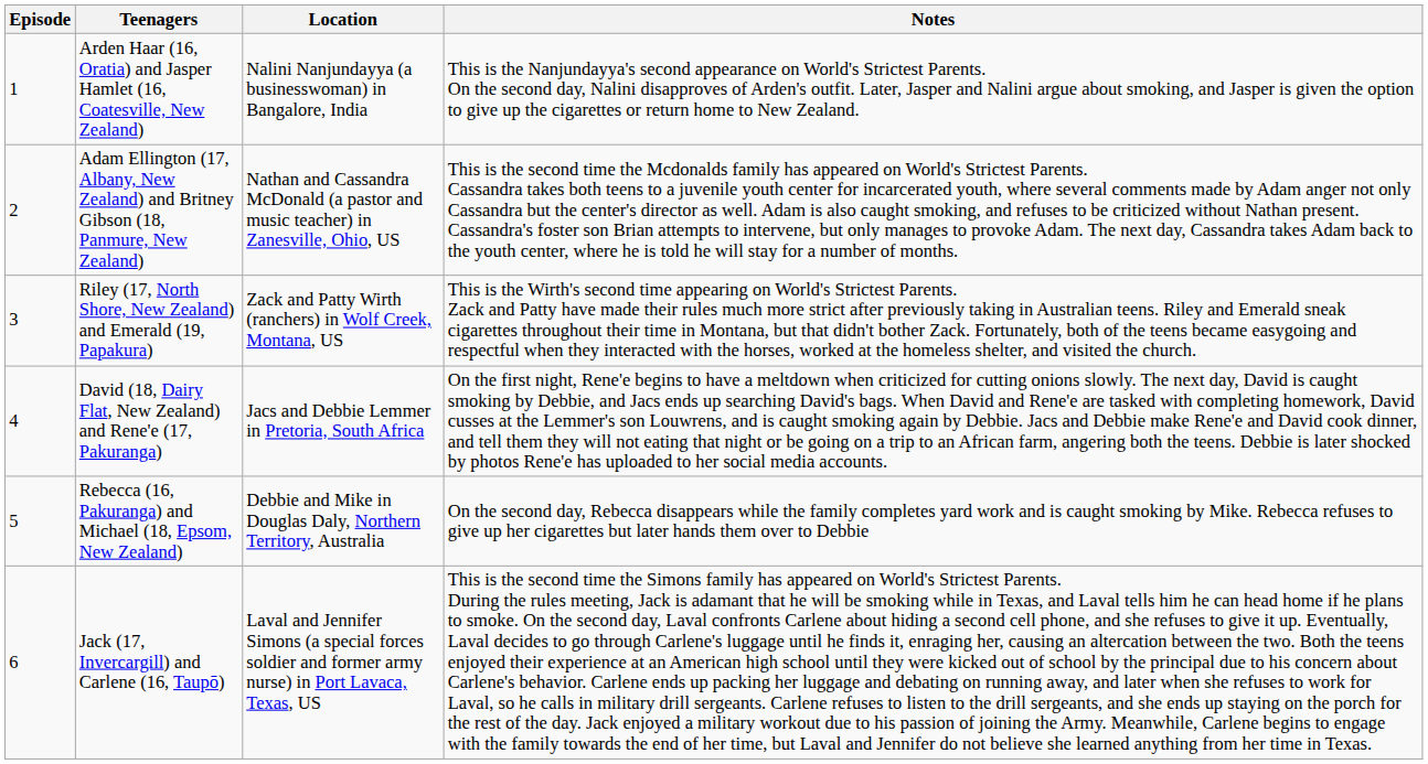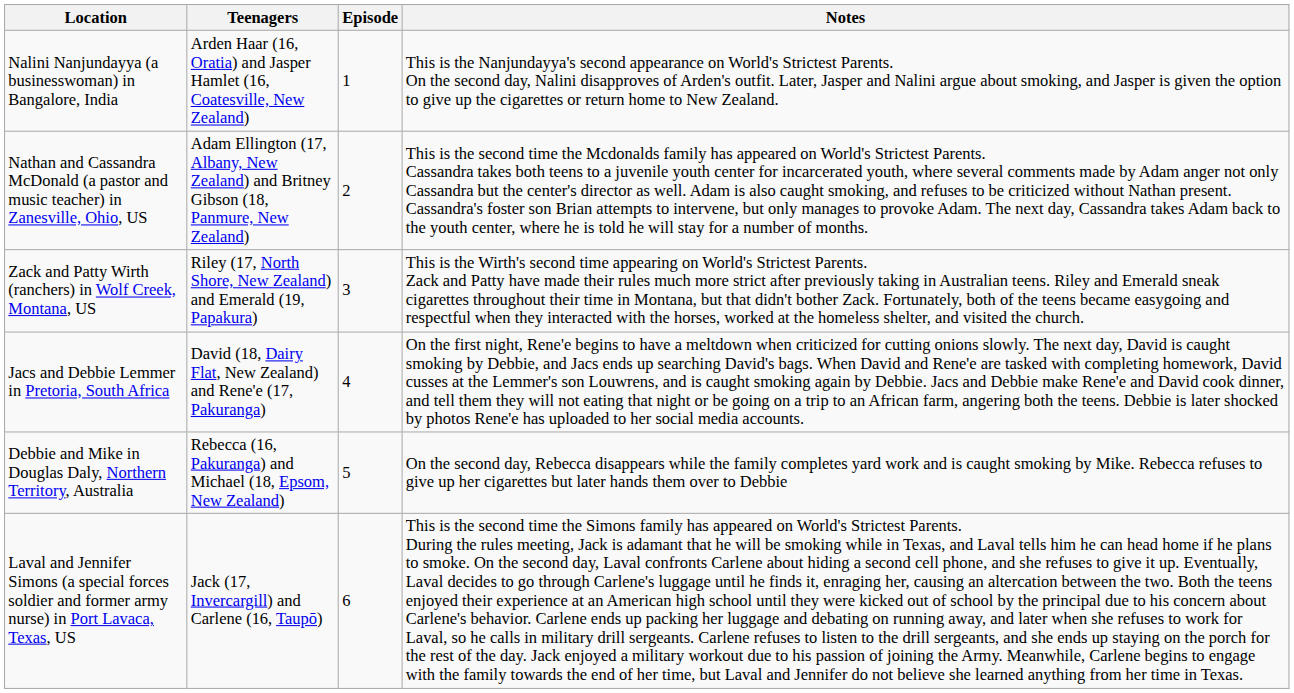 <table class="wikitable">
 <tr>
+<th>Location</th>
+<th>Teenagers</th>
 <th>Episode</th>
-<th>Teenagers</th>
-<th>Location</th>
 <th>Notes</th>
 </tr>
 <tr>
+<td>Nalini Nanjundayya (a businesswoman) in Bangalore, India</td>
+<td>Arden Haar (16, <a href='#'>Oratia</a>) and Jasper Hamlet (16, <a href='#'>Coatesville, New Zealand</a>)</td>
 <td>1</td>
-<td>Arden Haar (16, <a href='#'>Oratia</a>) and Jasper Hamlet (16, <a href='#'>Coatesville, New Zealand</a>)</td>
-<td>Nalini Nanjundayya (a businesswoman) in Bangalore, India</td>
 <td>This is the Nanjundayya's second appearance on World's Strictest Parents.<br>On the second day, Nalini disapproves of Arden's outfit. Later, Jasper and Nalini argue about smoking, and Jasper is given the option to give up the cigarettes or return home to New Zealand.</td>
 </tr>
 <tr>
+<td>Nathan and Cassandra McDonald (a pastor and music teacher) in <a href='#'>Zanesville, Ohio</a>, US</td>
+<td>Adam Ellington (17, <a href='#'>Albany, New Zealand</a>) and Britney Gibson (18, <a href='#'>Panmure, New Zealand</a>)</td>
 <td>2</td>
-<td>Adam Ellington (17, <a href='#'>Albany, New Zealand</a>) and Britney Gibson (18, <a href='#'>Panmure, New Zealand</a>)</td>
-<td>Nathan and Cassandra McDonald (a pastor and music teacher) in <a href='#'>Zanesville, Ohio</a>, US</td>
 <td>This is the second time the Mcdonalds family has appeared on World's Strictest Parents.<br>Cassandra takes both teens to a juvenile youth center for incarcerated youth, where several comments made by Adam anger not only Cassandra but the center's director as well. Adam is also caught smoking, and refuses to be criticized without Nathan present. Cassandra's foster son Brian attempts to intervene, but only manages to provoke Adam. The next day, Cassandra takes Adam back to the youth center, where he is told he will stay for a number of months.</td>
 </tr>
 <tr>
+<td>Zack and Patty Wirth (ranchers) in <a href='#'>Wolf Creek, Montana</a>, US</td>
+<td>Riley (17, <a href='#'>North Shore, New Zealand</a>) and Emerald (19, <a href='#'>Papakura</a>)</td>
 <td>3</td>
-<td>Riley (17, <a href='#'>North Shore, New Zealand</a>) and Emerald (19, <a href='#'>Papakura</a>)</td>
-<td>Zack and Patty Wirth (ranchers) in <a href='#'>Wolf Creek, Montana</a>, US</td>
 <td>This is the Wirth's second time appearing on World's Strictest Parents.<br>Zack and Patty have made their rules much more strict after previously taking in Australian teens. Riley and Emerald sneak cigarettes throughout their time in Montana, but that didn't bother Zack. Fortunately, both of the teens became easygoing and respectful when they interacted with the horses, worked at the homeless shelter, and visited the church.</td>
 </tr>
 <tr>
+<td>Jacs and Debbie Lemmer in <a href='#'>Pretoria, South Africa</a></td>
+<td>David (18, <a href='#'>Dairy Flat</a>, New Zealand) and Rene'e (17, <a href='#'>Pakuranga</a>)</td>
 <td>4</td>
-<td>David (18, <a href='#'>Dairy Flat</a>, New Zealand) and Rene'e (17, <a href='#'>Pakuranga</a>)</td>
-<td>Jacs and Debbie Lemmer in <a href='#'>Pretoria, South Africa</a></td>
 <td>On the first night, Rene'e begins to have a meltdown when criticized for cutting onions slowly. The next day, David is caught smoking by Debbie, and Jacs ends up searching David's bags. When David and Rene'e are tasked with completing homework, David cusses at the Lemmer's son Louwrens, and is caught smoking again by Debbie. Jacs and Debbie make Rene'e and David cook dinner, and tell them they will not eating that night or be going on a trip to an African farm, angering both the teens. Debbie is later shocked by photos Rene'e has uploaded to her social media accounts.</td>
 </tr>
 <tr>
+<td>Debbie and Mike in Douglas Daly, <a href='#'>Northern Territory</a>, Australia</td>
+<td>Rebecca (16, <a href='#'>Pakuranga</a>) and Michael (18, <a href='#'>Epsom, New Zealand</a>)</td>
 <td>5</td>
-<td>Rebecca (16, <a href='#'>Pakuranga</a>) and Michael (18, <a href='#'>Epsom, New Zealand</a>)</td>
-<td>Debbie and Mike in Douglas Daly, <a href='#'>Northern Territory</a>, Australia</td>
 <td>On the second day, Rebecca disappears while the family completes yard work and is caught smoking by Mike. Rebecca refuses to give up her cigarettes but later hands them over to Debbie</td>
 </tr>
 <tr>
+<td>Laval and Jennifer Simons (a special forces soldier and former army nurse) in <a href='#'>Port Lavaca, Texas</a>, US</td>
+<td>Jack (17, <a href='#'>Invercargill</a>) and Carlene (16, <a href='#'>Taupō</a>)</td>
 <td>6</td>
-<td>Jack (17, <a href='#'>Invercargill</a>) and Carlene (16, <a href='#'>Taupō</a>)</td>
-<td>Laval and Jennifer Simons (a special forces soldier and former army nurse) in <a href='#'>Port Lavaca, Texas</a>, US</td>
 <td>This is the second time the Simons family has appeared on World's Strictest Parents.<br>During the rules meeting, Jack is adamant that he will be smoking while in Texas, and Laval tells him he can head home if he plans to smoke. On the second day, Laval confronts Carlene about hiding a second cell phone, and she refuses to give it up. Eventually, Laval decides to go through Carlene's luggage until he finds it, enraging her, causing an altercation between the two. Both the teens enjoyed their experience at an American high school until they were kicked out of school by the principal due to his concern about Carlene's behavior. Carlene ends up packing her luggage and debating on running away, and later when she refuses to work for Laval, so he calls in military drill sergeants. Carlene refuses to listen to the drill sergeants, and she ends up staying on the porch for the rest of the day. Jack enjoyed a military workout due to his passion of joining the Army. Meanwhile, Carlene begins to engage with the family towards the end of her time, but Laval and Jennifer do not believe she learned anything from her time in Texas.</td>
 </tr>
 </table>
